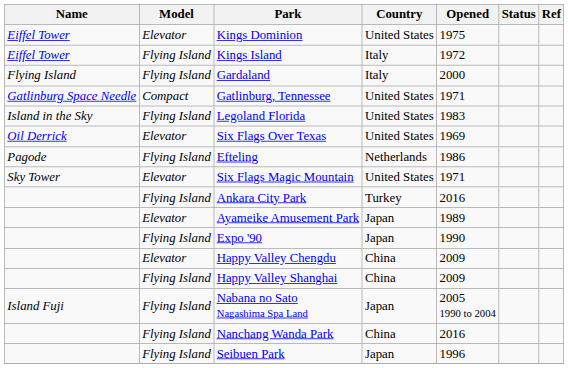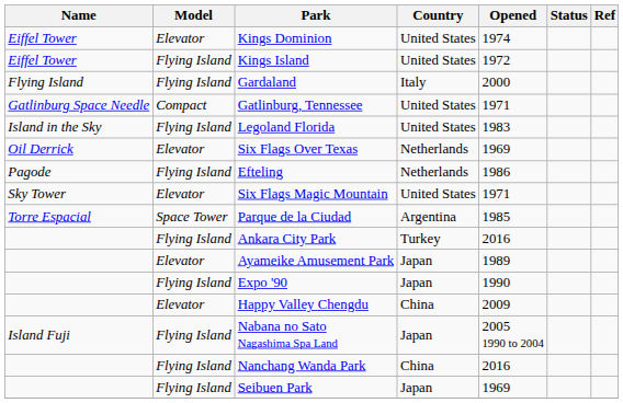 <table class= "wikitable sortable">
 <tr>
 <th>Name</th>
 <th>Model</th>
 <th>Park</th>
 <th>Country</th>
 <th>Opened</th>
 <th>Status</th>
 <th class="unsortable">Ref</th>
 </tr>
 <tr>
 <td><em><a href='#'>Eiffel Tower</a></em></td>
 <td><em>Elevator</em></td>
 <td><a href='#'>Kings Dominion</a></td>
 <td> United States</td>
-<td>1975</td>
+<td>1974</td>
 <td></td>
 <td></td>
 </tr>
 <tr>
 <td><em><a href='#'>Eiffel Tower</a></em></td>
 <td><em>Flying Island</em></td>
 <td><a href='#'>Kings Island</a></td>
-<td> Italy</td>
+<td> United States</td>
 <td>1972</td>
 <td></td>
 <td></td>
 </tr>
 <tr>
 <td><em>Flying Island</em></td>
 <td><em>Flying Island</em></td>
 <td><a href='#'>Gardaland</a></td>
 <td> Italy</td>
 <td>2000</td>
 <td></td>
 <td></td>
 </tr>
 <tr>
 <td><em><a href='#'>Gatlinburg Space Needle</a></em></td>
 <td><em>Compact</em></td>
 <td><a href='#'>Gatlinburg, Tennessee</a></td>
 <td> United States</td>
 <td>1971</td>
 <td></td>
 <td></td>
 </tr>
 <tr>
 <td><em>Island in the Sky</em></td>
 <td><em>Flying Island</em></td>
 <td><a href='#'>Legoland Florida</a></td>
 <td> United States</td>
 <td>1983</td>
 <td></td>
 <td></td>
 </tr>
 <tr>
 <td><em><a href='#'>Oil Derrick</a></em></td>
 <td><em>Elevator</em></td>
 <td><a href='#'>Six Flags Over Texas</a></td>
-<td> United States</td>
+<td> Netherlands</td>
 <td>1969</td>
 <td></td>
 <td></td>
 </tr>
 <tr>
 <td><em>Pagode</em></td>
 <td><em>Flying Island</em></td>
 <td><a href='#'>Efteling</a></td>
 <td> Netherlands</td>
 <td>1986</td>
 <td></td>
 <td></td>
 </tr>
 <tr>
 <td><em>Sky Tower</em></td>
 <td><em>Elevator</em></td>
 <td><a href='#'>Six Flags Magic Mountain</a></td>
 <td> United States</td>
 <td>1971</td>
+<td></td>
+<td></td>
+</tr>
+<tr>
+<td><em><a href='#'>Torre Espacial</a></em></td>
+<td><em>Space Tower</em></td>
+<td><a href='#'>Parque de la Ciudad</a></td>
+<td> Argentina</td>
+<td>1985</td>
 <td></td>
 <td></td>
 </tr>
 <tr>
 <td></td>
 <td><em>Flying Island</em></td>
 <td><a href='#'>Ankara City Park</a></td>
 <td> Turkey</td>
 <td>2016</td>
 <td></td>
 <td></td>
 </tr>
 <tr>
 <td></td>
 <td><em>Elevator</em></td>
 <td><a href='#'>Ayameike Amusement Park</a></td>
 <td> Japan</td>
 <td>1989</td>
 <td></td>
 <td></td>
 </tr>
 <tr>
 <td></td>
 <td><em>Flying Island</em></td>
 <td><a href='#'>Expo '90</a></td>
 <td> Japan</td>
 <td>1990</td>
 <td></td>
 <td></td>
 </tr>
 <tr>
 <td></td>
 <td><em>Elevator</em></td>
 <td><a href='#'>Happy Valley Chengdu</a></td>
 <td> China</td>
 <td>2009</td>
 <td></td>
 <td></td>
 </tr>
 <tr>
-<td></td>
-<td><em>Flying Island</em></td>
-<td><a href='#'>Happy Valley Shanghai</a></td>
-<td> China</td>
-<td>2009</td>
-<td></td>
-<td></td>
-</tr>
-<tr>
 <td><em>Island Fuji</em></td>
 <td><em>Flying Island</em></td>
 <td><a href='#'>Nabana no Sato</a><br><small><a href='#'>Nagashima Spa Land</a></small></td>
 <td> Japan</td>
 <td>2005<br><small>1990 to 2004</small></td>
 <td></td>
 <td></td>
 </tr>
 <tr>
 <td></td>
 <td><em>Flying Island</em></td>
 <td><a href='#'>Nanchang Wanda Park</a></td>
 <td> China</td>
 <td>2016</td>
 <td></td>
 <td></td>
 </tr>
 <tr>
 <td></td>
 <td><em>Flying Island</em></td>
 <td><a href='#'>Seibuen Park</a></td>
 <td> Japan</td>
-<td>1996</td>
+<td>1969</td>
 <td></td>
 <td></td>
 </tr>
 <tr>
 </tr>
 </table>
